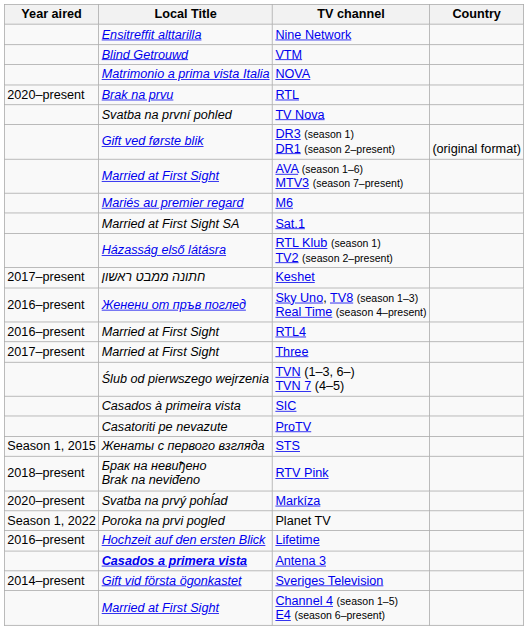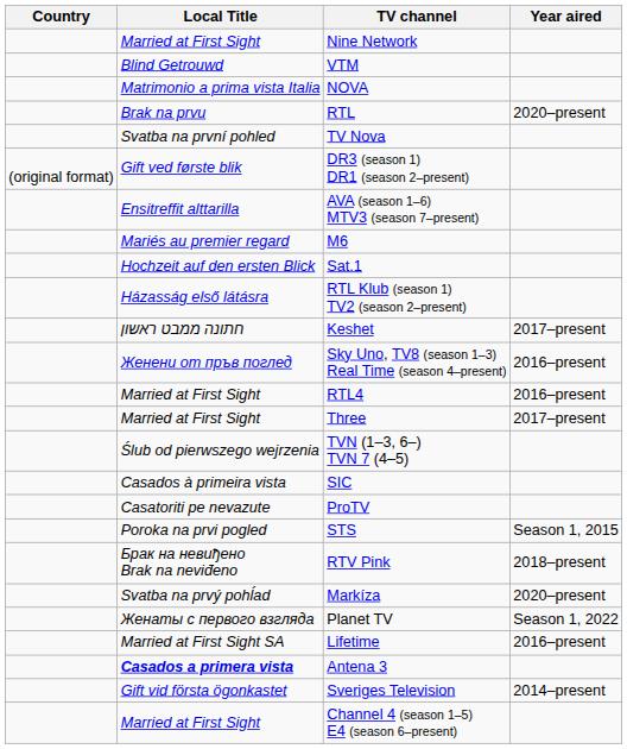 <table class="wikitable sortable">
 <tr>
-<th>Year aired</th>
+<th>Country</th>
 <th>Local Title</th>
 <th>TV channel</th>
-<th>Country</th>
+<th>Year aired</th>
 </tr>
 <tr>
 <td></td>
-<td><em><a href='#'>Ensitreffit alttarilla</a></em></td>
+<td><em><a href='#'>Married at First Sight</a></em></td>
 <td><a href='#'>Nine Network</a></td>
 <td></td>
 </tr>
 <tr>
 <td></td>
 <td><em><a href='#'>Blind Getrouwd</a></em></td>
 <td><a href='#'>VTM</a></td>
 <td></td>
 </tr>
 <tr>
 <td></td>
 <td><em><a href='#'>Matrimonio a prima vista Italia</a></em></td>
 <td><a href='#'>NOVA</a></td>
 <td></td>
 </tr>
 <tr>
-<td>2020–present</td>
+<td></td>
 <td><em><a href='#'>Brak na prvu</a></em></td>
 <td><a href='#'>RTL</a></td>
-<td></td>
+<td>2020–present</td>
 </tr>
 <tr>
 <td></td>
 <td><em>Svatba na první pohled</em></td>
 <td><a href='#'>TV Nova</a></td>
 <td></td>
 </tr>
 <tr>
-<td></td>
+<td><br>(original format)</td>
 <td><em><a href='#'>Gift ved første blik</a></em></td>
 <td><a href='#'>DR3</a> <small>(season 1)</small><br><a href='#'>DR1</a> <small>(season 2–present)</small></td>
-<td><br>(original format)</td>
+<td></td>
 </tr>
 <tr>
 <td></td>
-<td><em><a href='#'>Married at First Sight</a></em></td>
+<td><em><a href='#'>Ensitreffit alttarilla</a></em></td>
 <td><a href='#'>AVA</a> <small>(season 1–6)</small><br><a href='#'>MTV3</a> <small>(season 7–present)</small></td>
 <td></td>
 </tr>
 <tr>
 <td></td>
 <td><em><a href='#'>Mariés au premier regard</a></em></td>
 <td><a href='#'>M6</a></td>
 <td></td>
 </tr>
 <tr>
 <td></td>
-<td><em>Married at First Sight SA</em></td>
+<td><em><a href='#'>Hochzeit auf den ersten Blick</a></em></td>
 <td><a href='#'>Sat.1</a></td>
 <td></td>
 </tr>
 <tr>
 <td></td>
 <td><em><a href='#'>Házasság első látásra</a></em></td>
 <td><a href='#'>RTL Klub</a> <small>(season 1)</small><br><a href='#'>TV2</a> <small>(season 2–present)</small></td>
 <td></td>
 </tr>
 <tr>
-<td>2017–present</td>
+<td></td>
 <td><em>חתונה ממבט ראשון</em></td>
 <td><a href='#'>Keshet</a></td>
-<td></td>
+<td>2017–present</td>
 </tr>
 <tr>
-<td>2016–present</td>
+<td></td>
 <td><em><a href='#'>Женени от пръв поглед</a></em></td>
 <td><a href='#'>Sky Uno</a>, <a href='#'>TV8</a> <small>(season 1–3)</small><br><a href='#'>Real Time</a> <small>(season 4–present)</small></td>
-<td></td>
+<td>2016–present</td>
 </tr>
 <tr>
-<td>2016–present</td>
+<td></td>
 <td><em>Married at First Sight</em></td>
 <td><a href='#'>RTL4</a></td>
-<td></td>
+<td>2016–present</td>
 </tr>
 <tr>
-<td>2017–present</td>
+<td></td>
 <td><em>Married at First Sight</em></td>
 <td><a href='#'>Three</a></td>
-<td></td>
+<td>2017–present</td>
 </tr>
 <tr>
 <td></td>
 <td><em>Ślub od pierwszego wejrzenia</em></td>
 <td><a href='#'>TVN</a> (1–3, 6–)<br><a href='#'>TVN 7</a> (4–5)</td>
 <td></td>
 </tr>
 <tr>
 <td></td>
 <td><em>Casados à primeira vista</em></td>
 <td><a href='#'>SIC</a></td>
 <td></td>
 </tr>
 <tr>
 <td></td>
 <td><em>Casatoriti pe nevazute</em></td>
 <td><a href='#'>ProTV</a></td>
 <td></td>
 </tr>
 <tr>
+<td></td>
+<td><em>Poroka na prvi pogled</em></td>
+<td><a href='#'>STS</a></td>
 <td>Season 1, 2015</td>
-<td><em>Женаты с первого взгляда</em></td>
-<td><a href='#'>STS</a></td>
-<td></td>
 </tr>
 <tr>
-<td>2018–present</td>
+<td></td>
 <td><em>Брак на невиђено</em><br><em>Brak na neviđeno</em></td>
 <td><a href='#'>RTV Pink</a></td>
-<td></td>
+<td>2018–present</td>
 </tr>
 <tr>
-<td>2020–present</td>
+<td></td>
 <td><em>Svatba na prvý pohĺad</em></td>
 <td><a href='#'>Markíza</a></td>
-<td></td>
+<td>2020–present</td>
 </tr>
 <tr>
+<td></td>
+<td><em>Женаты с первого взгляда</em></td>
+<td>Planet TV</td>
 <td>Season 1, 2022</td>
-<td><em>Poroka na prvi pogled</em></td>
-<td>Planet TV</td>
-<td></td>
 </tr>
 <tr>
+<td></td>
+<td><em>Married at First Sight SA</em></td>
+<td><a href='#'>Lifetime</a></td>
 <td>2016–present</td>
-<td><em><a href='#'>Hochzeit auf den ersten Blick</a></em></td>
-<td><a href='#'>Lifetime</a></td>
-<td></td>
 </tr>
 <tr>
 <td></td>
 <td><strong><em><a href='#'>Casados a primera vista</a></em></strong></td>
 <td><a href='#'>Antena 3</a></td>
 <td></td>
 </tr>
 <tr>
-<td>2014–present</td>
+<td></td>
 <td><em><a href='#'>Gift vid första ögonkastet</a></em></td>
 <td><a href='#'>Sveriges Television</a></td>
-<td></td>
+<td>2014–present</td>
 </tr>
 <tr>
 <td></td>
 <td><em><a href='#'>Married at First Sight</a></em></td>
 <td><a href='#'>Channel 4</a> <small>(season 1–5)</small> <br> <a href='#'>E4</a> <small>(season 6–present)</small></td>
 <td></td>
 </tr>
 </table>
